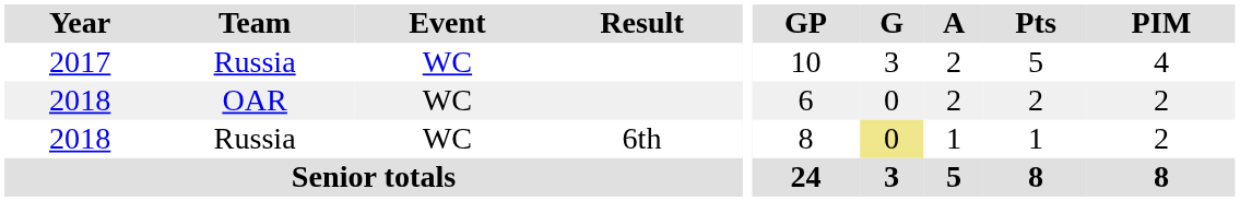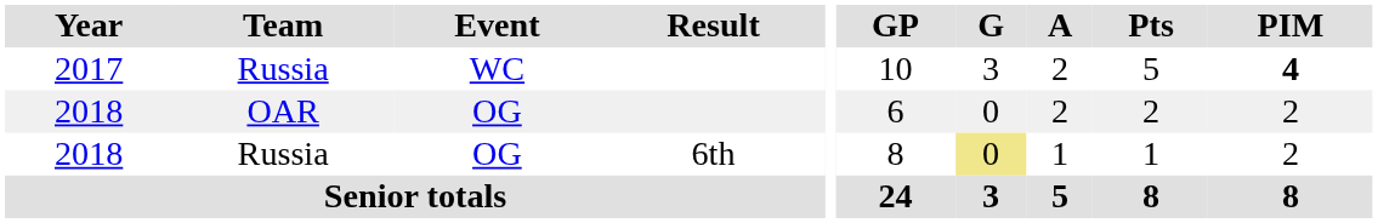 <table border="0" cellpadding="1" cellspacing="0" ID="Table3" style="text-align:center; width:40em">
 <tr ALIGN="center" bgcolor="#e0e0e0">
 <th>Year</th>
 <th>Team</th>
 <th>Event</th>
 <th>Result</th>
 <th rowspan="99" bgcolor="#ffffff"></th>
 <th>GP</th>
 <th>G</th>
 <th>A</th>
 <th>Pts</th>
 <th>PIM</th>
 </tr>
 <tr>
 <td><a href='#'>2017</a></td>
 <td><a href='#'>Russia</a></td>
 <td><a href='#'>WC</a></td>
 <td></td>
 <td>10</td>
 <td>3</td>
 <td>2</td>
 <td>5</td>
-<td>4</td>
+<td><strong>4</strong></td>
 </tr>
 <tr bgcolor="#f0f0f0">
 <td><a href='#'>2018</a></td>
 <td><a href='#'>OAR</a></td>
-<td>WC</td>
+<td><a href='#'>OG</a></td>
 <td></td>
 <td>6</td>
 <td>0</td>
 <td>2</td>
 <td>2</td>
 <td>2</td>
 </tr>
 <tr>
 <td><a href='#'>2018</a></td>
 <td>Russia</td>
-<td>WC</td>
+<td><a href='#'>OG</a></td>
 <td>6th</td>
 <td>8</td>
 <td style="background: khaki;">0</td>
 <td>1</td>
 <td>1</td>
 <td>2</td>
 </tr>
 <tr bgcolor="#e0e0e0">
 <th colspan="4">Senior totals</th>
 <th>24</th>
 <th>3</th>
 <th>5</th>
 <th>8</th>
 <th>8</th>
 </tr>
 </table>
